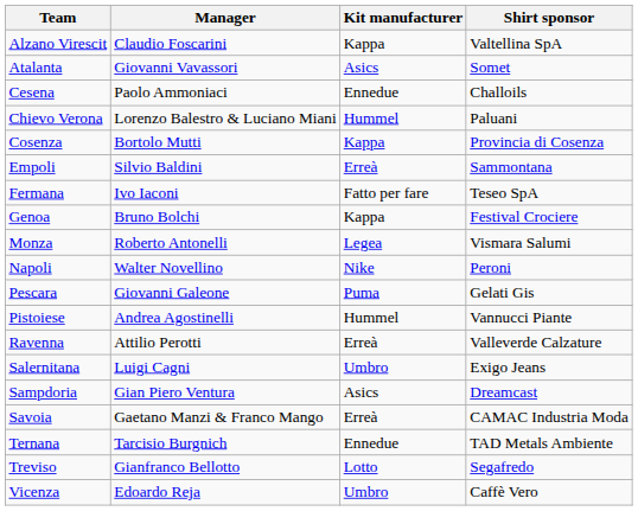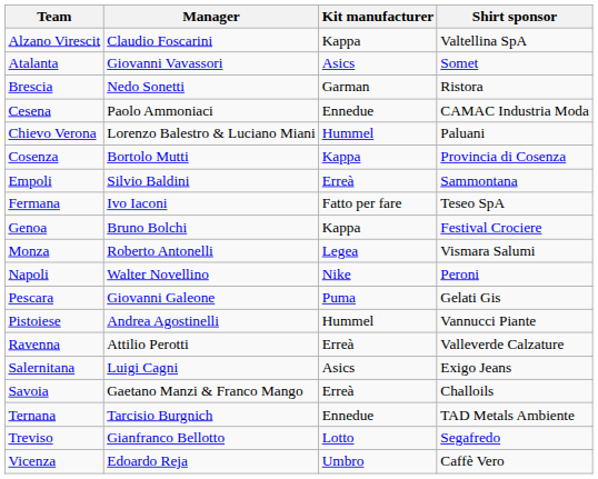 <table class="wikitable sortable">
 <tr>
 <th>Team</th>
 <th>Manager</th>
 <th>Kit manufacturer</th>
 <th>Shirt sponsor</th>
 </tr>
 <tr>
 <td><a href='#'>Alzano Virescit</a></td>
 <td> <a href='#'>Claudio Foscarini</a></td>
 <td>Kappa</td>
 <td>Valtellina SpA</td>
 </tr>
 <tr>
 <td><a href='#'>Atalanta</a></td>
 <td> <a href='#'>Giovanni Vavassori</a></td>
 <td><a href='#'>Asics</a></td>
 <td><a href='#'>Somet</a></td>
 </tr>
 <tr>
+<td><a href='#'>Brescia</a></td>
+<td> <a href='#'>Nedo Sonetti</a></td>
+<td>Garman</td>
+<td>Ristora</td>
+</tr>
+<tr>
 <td><a href='#'>Cesena</a></td>
 <td> Paolo Ammoniaci</td>
 <td>Ennedue</td>
-<td>Challoils</td>
+<td>CAMAC Industria Moda</td>
 </tr>
 <tr>
 <td><a href='#'>Chievo Verona</a></td>
 <td> Lorenzo Balestro &  Luciano Miani</td>
 <td><a href='#'>Hummel</a></td>
 <td>Paluani</td>
 </tr>
 <tr>
 <td><a href='#'>Cosenza</a></td>
 <td> <a href='#'>Bortolo Mutti</a></td>
 <td><a href='#'>Kappa</a></td>
 <td><a href='#'>Provincia di Cosenza</a></td>
 </tr>
 <tr>
 <td><a href='#'>Empoli</a></td>
 <td> <a href='#'>Silvio Baldini</a></td>
 <td><a href='#'>Erreà</a></td>
 <td><a href='#'>Sammontana</a></td>
 </tr>
 <tr>
 <td><a href='#'>Fermana</a></td>
 <td> <a href='#'>Ivo Iaconi</a></td>
 <td>Fatto per fare</td>
 <td>Teseo SpA</td>
 </tr>
 <tr>
 <td><a href='#'>Genoa</a></td>
 <td> <a href='#'>Bruno Bolchi</a></td>
 <td>Kappa</td>
 <td><a href='#'>Festival Crociere</a></td>
 </tr>
 <tr>
 <td><a href='#'>Monza</a></td>
 <td> <a href='#'>Roberto Antonelli</a></td>
 <td><a href='#'>Legea</a></td>
 <td>Vismara Salumi</td>
 </tr>
 <tr>
 <td><a href='#'>Napoli</a></td>
 <td> <a href='#'>Walter Novellino</a></td>
 <td><a href='#'>Nike</a></td>
 <td><a href='#'>Peroni</a></td>
 </tr>
 <tr>
 <td><a href='#'>Pescara</a></td>
 <td> <a href='#'>Giovanni Galeone</a></td>
 <td><a href='#'>Puma</a></td>
 <td>Gelati Gis</td>
 </tr>
 <tr>
 <td><a href='#'>Pistoiese</a></td>
 <td> <a href='#'>Andrea Agostinelli</a></td>
 <td>Hummel</td>
 <td>Vannucci Piante</td>
 </tr>
 <tr>
 <td><a href='#'>Ravenna</a></td>
 <td> Attilio Perotti</td>
 <td>Erreà</td>
 <td>Valleverde Calzature</td>
 </tr>
 <tr>
 <td><a href='#'>Salernitana</a></td>
 <td> <a href='#'>Luigi Cagni</a></td>
-<td><a href='#'>Umbro</a></td>
+<td>Asics</td>
 <td>Exigo Jeans</td>
-</tr>
-<tr>
-<td><a href='#'>Sampdoria</a></td>
-<td> <a href='#'>Gian Piero Ventura</a></td>
-<td>Asics</td>
-<td><a href='#'>Dreamcast</a></td>
 </tr>
 <tr>
 <td><a href='#'>Savoia</a></td>
 <td> Gaetano Manzi &  Franco Mango</td>
 <td>Erreà</td>
-<td>CAMAC Industria Moda</td>
+<td>Challoils</td>
 </tr>
 <tr>
 <td><a href='#'>Ternana</a></td>
 <td> <a href='#'>Tarcisio Burgnich</a></td>
 <td>Ennedue</td>
 <td>TAD Metals Ambiente</td>
 </tr>
 <tr>
 <td><a href='#'>Treviso</a></td>
 <td> <a href='#'>Gianfranco Bellotto</a></td>
 <td><a href='#'>Lotto</a></td>
 <td><a href='#'>Segafredo</a></td>
 </tr>
 <tr>
 <td><a href='#'>Vicenza</a></td>
 <td> <a href='#'>Edoardo Reja</a></td>
 <td><a href='#'>Umbro</a></td>
 <td>Caffè Vero</td>
 </tr>
 </table>
